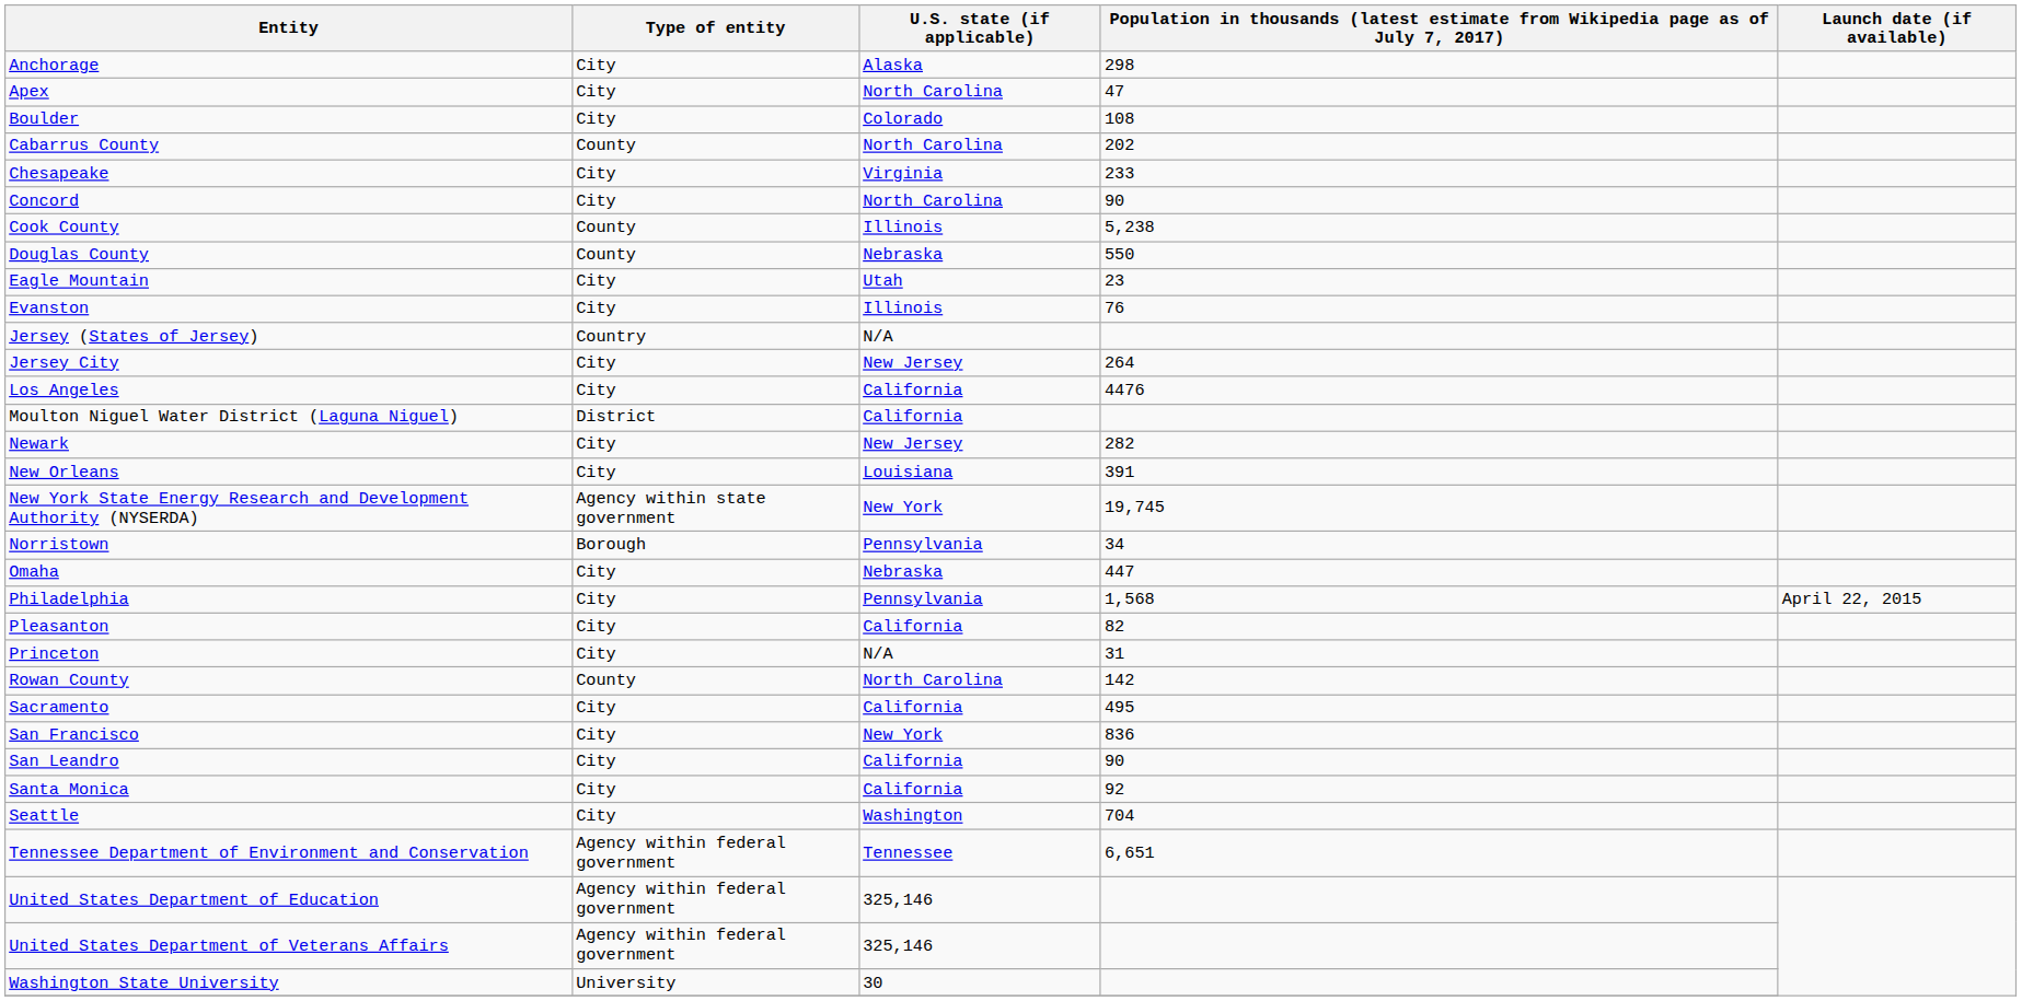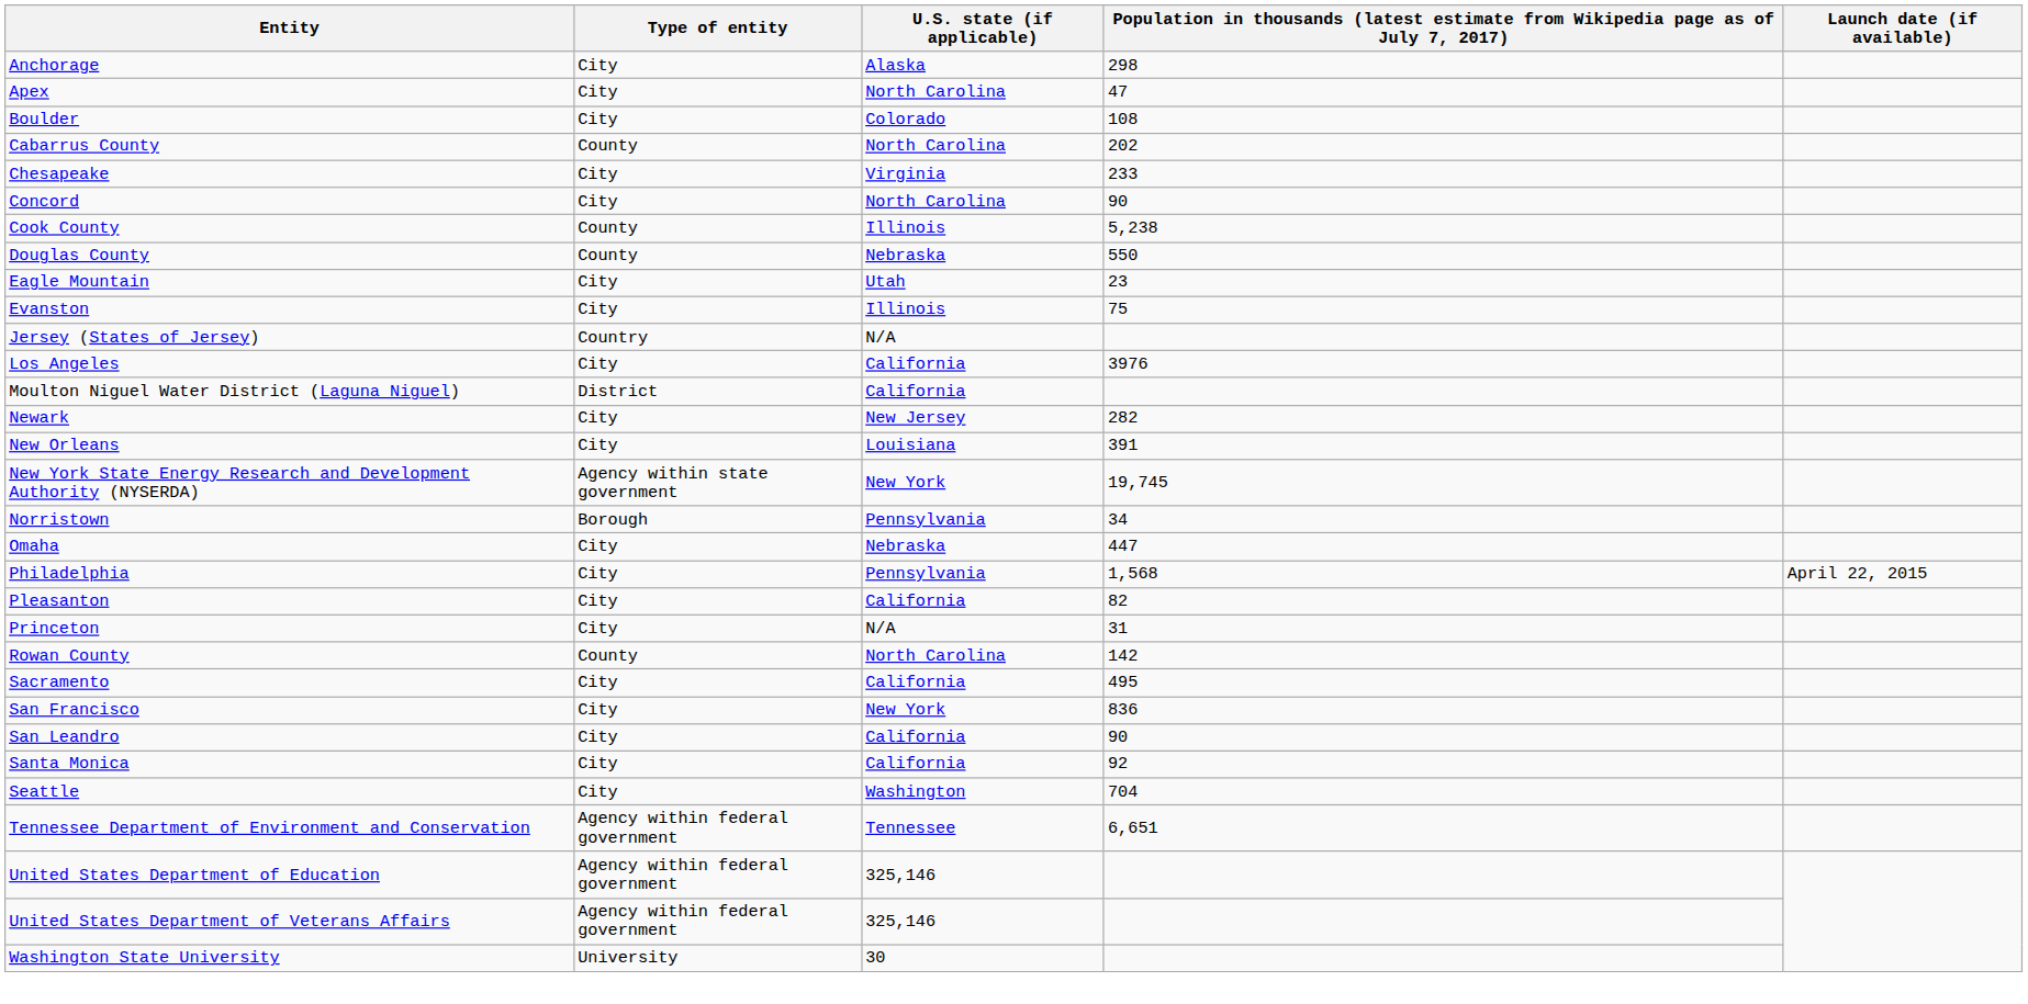 <table class="wikitable sortable" border="1">
 <tr>
 <th>Entity</th>
 <th>Type of entity</th>
 <th>U.S. state (if applicable)</th>
 <th>Population in thousands (latest estimate from Wikipedia page as of July 7, 2017)</th>
 <th>Launch date (if available)</th>
 </tr>
 <tr>
 <td><a href='#'>Anchorage</a></td>
 <td>City</td>
 <td><a href='#'>Alaska</a></td>
 <td>298</td>
 <td></td>
 </tr>
 <tr>
 <td><a href='#'>Apex</a></td>
 <td>City</td>
 <td><a href='#'>North Carolina</a></td>
 <td>47</td>
 <td></td>
 </tr>
 <tr>
 <td><a href='#'>Boulder</a></td>
 <td>City</td>
 <td><a href='#'>Colorado</a></td>
 <td>108</td>
 <td></td>
 </tr>
 <tr>
 <td><a href='#'>Cabarrus County</a></td>
 <td>County</td>
 <td><a href='#'>North Carolina</a></td>
 <td>202</td>
 <td></td>
 </tr>
 <tr>
 <td><a href='#'>Chesapeake</a></td>
 <td>City</td>
 <td><a href='#'>Virginia</a></td>
 <td>233</td>
 <td></td>
 </tr>
 <tr>
 <td><a href='#'>Concord</a></td>
 <td>City</td>
 <td><a href='#'>North Carolina</a></td>
 <td>90</td>
 <td></td>
 </tr>
 <tr>
 <td><a href='#'>Cook County</a></td>
 <td>County</td>
 <td><a href='#'>Illinois</a></td>
 <td>5,238</td>
 <td></td>
 </tr>
 <tr>
 <td><a href='#'>Douglas County</a></td>
 <td>County</td>
 <td><a href='#'>Nebraska</a></td>
 <td>550</td>
 <td></td>
 </tr>
 <tr>
 <td><a href='#'>Eagle Mountain</a></td>
 <td>City</td>
 <td><a href='#'>Utah</a></td>
 <td>23</td>
 <td></td>
 </tr>
 <tr>
 <td><a href='#'>Evanston</a></td>
 <td>City</td>
 <td><a href='#'>Illinois</a></td>
-<td>76</td>
+<td>75</td>
 <td></td>
 </tr>
 <tr>
 <td><a href='#'>Jersey</a> (<a href='#'>States of Jersey</a>)</td>
 <td>Country</td>
 <td>N/A</td>
 <td></td>
 <td></td>
 </tr>
 <tr>
-<td><a href='#'>Jersey City</a></td>
-<td>City</td>
-<td><a href='#'>New Jersey</a></td>
-<td>264</td>
-<td></td>
-</tr>
-<tr>
 <td><a href='#'>Los Angeles</a></td>
 <td>City</td>
 <td><a href='#'>California</a></td>
-<td>4476</td>
+<td>3976</td>
 </tr>
 <tr>
 <td>Moulton Niguel Water District (<a href='#'>Laguna Niguel</a>)</td>
 <td>District</td>
 <td><a href='#'>California</a></td>
 <td></td>
 <td></td>
 </tr>
 <tr>
 <td><a href='#'>Newark</a></td>
 <td>City</td>
 <td><a href='#'>New Jersey</a></td>
 <td>282</td>
 <td></td>
 </tr>
 <tr>
 <td><a href='#'>New Orleans</a></td>
 <td>City</td>
 <td><a href='#'>Louisiana</a></td>
 <td>391</td>
 <td></td>
 </tr>
 <tr>
 <td><a href='#'>New York State Energy Research and Development Authority</a> (NYSERDA)</td>
 <td>Agency within state government</td>
 <td><a href='#'>New York</a></td>
 <td>19,745</td>
 <td></td>
 </tr>
 <tr>
 <td><a href='#'>Norristown</a></td>
 <td>Borough</td>
 <td><a href='#'>Pennsylvania</a></td>
 <td>34</td>
 <td></td>
 </tr>
 <tr>
 <td><a href='#'>Omaha</a></td>
 <td>City</td>
 <td><a href='#'>Nebraska</a></td>
 <td>447</td>
 <td></td>
 </tr>
 <tr>
 <td><a href='#'>Philadelphia</a></td>
 <td>City</td>
 <td><a href='#'>Pennsylvania</a></td>
 <td>1,568</td>
 <td>April 22, 2015</td>
 </tr>
 <tr>
 <td><a href='#'>Pleasanton</a></td>
 <td>City</td>
 <td><a href='#'>California</a></td>
 <td>82</td>
 <td></td>
 </tr>
 <tr>
 <td><a href='#'>Princeton</a></td>
 <td>City</td>
 <td>N/A</td>
 <td>31</td>
 <td></td>
 </tr>
 <tr>
 <td><a href='#'>Rowan County</a></td>
 <td>County</td>
 <td><a href='#'>North Carolina</a></td>
 <td>142</td>
 <td></td>
 </tr>
 <tr>
 <td><a href='#'>Sacramento</a></td>
 <td>City</td>
 <td><a href='#'>California</a></td>
 <td>495</td>
 <td></td>
 </tr>
 <tr>
 <td><a href='#'>San Francisco</a></td>
 <td>City</td>
 <td><a href='#'>New York</a></td>
 <td>836</td>
 <td></td>
 </tr>
 <tr>
 <td><a href='#'>San Leandro</a></td>
 <td>City</td>
 <td><a href='#'>California</a></td>
 <td>90</td>
 <td></td>
 </tr>
 <tr>
 <td><a href='#'>Santa Monica</a></td>
 <td>City</td>
 <td><a href='#'>California</a></td>
 <td>92</td>
 <td></td>
 </tr>
 <tr>
 <td><a href='#'>Seattle</a></td>
 <td>City</td>
 <td><a href='#'>Washington</a></td>
 <td>704</td>
 <td></td>
 </tr>
 <tr>
 <td><a href='#'>Tennessee Department of Environment and Conservation</a></td>
 <td>Agency within federal government</td>
 <td><a href='#'>Tennessee</a></td>
 <td>6,651</td>
 <td></td>
 </tr>
 <tr>
 <td><a href='#'>United States Department of Education</a></td>
 <td>Agency within federal government</td>
 <td>325,146</td>
 <td></td>
 </tr>
 <tr>
 <td><a href='#'>United States Department of Veterans Affairs</a></td>
 <td>Agency within federal government</td>
 <td>325,146</td>
 <td></td>
 </tr>
 <tr>
 <td><a href='#'>Washington State University</a></td>
 <td>University</td>
 <td>30</td>
 <td></td>
 </tr>
 <tr>
 </tr>
 </table>
